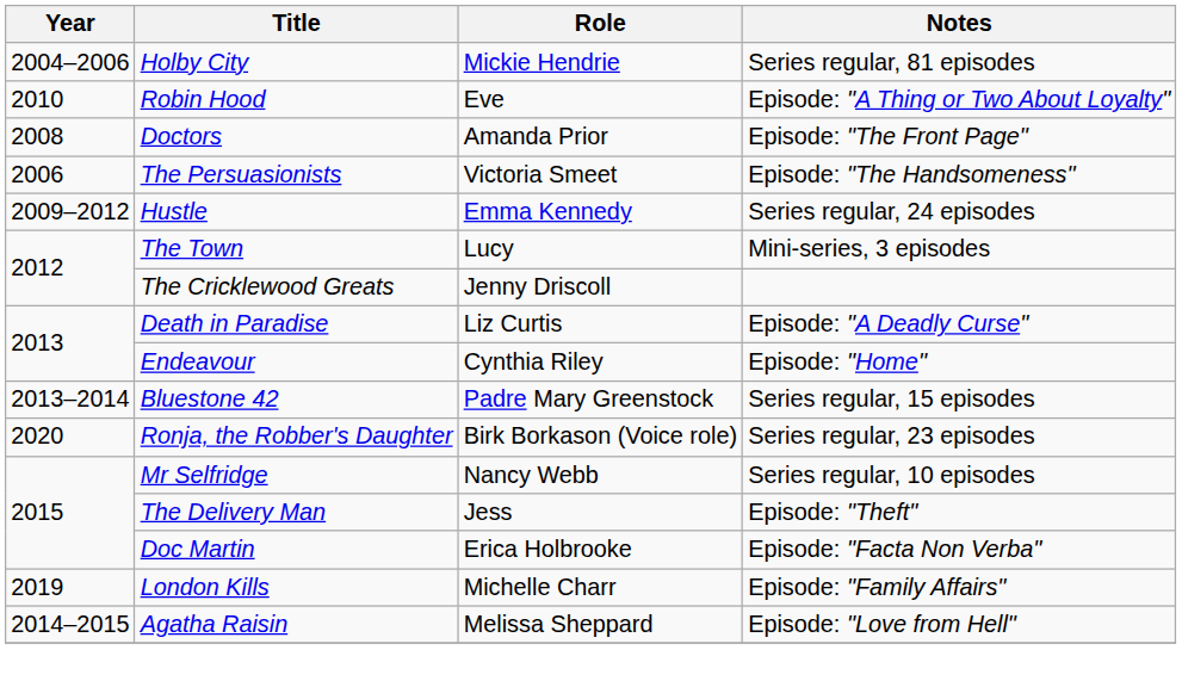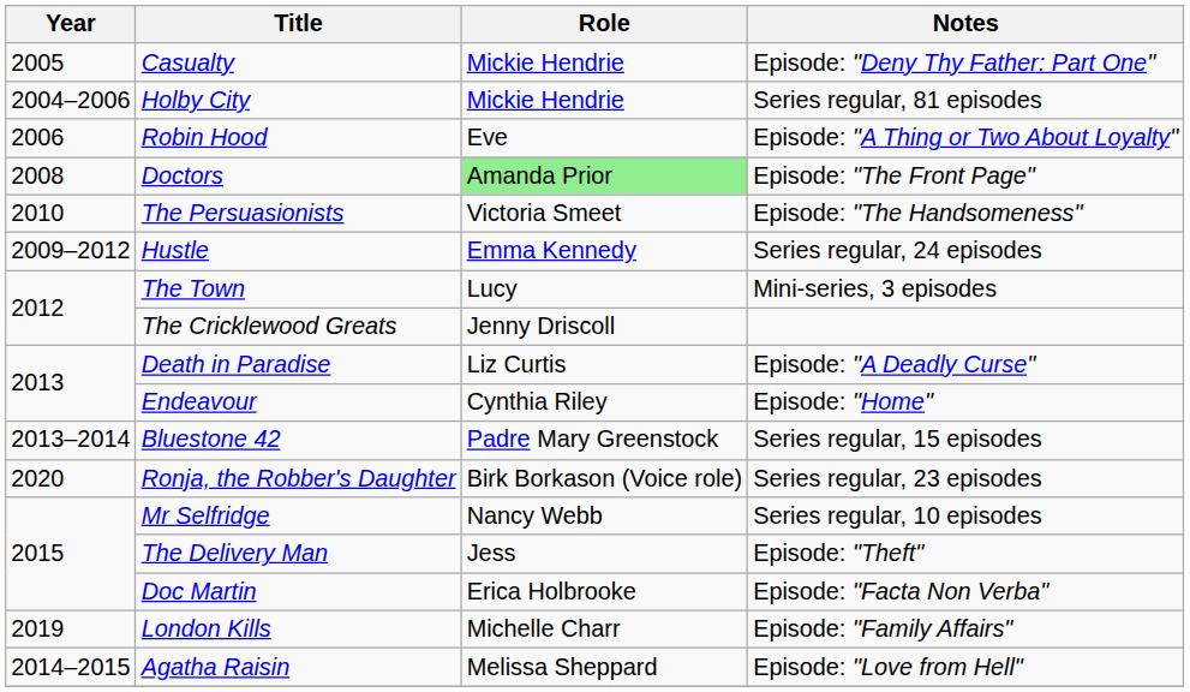 <table class="wikitable sortable">
 <tr>
 <th>Year</th>
 <th>Title</th>
 <th>Role</th>
 <th class="unsortable">Notes</th>
 </tr>
 <tr>
+<td>2005</td>
+<td><em><a href='#'>Casualty</a></em></td>
+<td><a href='#'>Mickie Hendrie</a></td>
+<td>Episode: <em>"<a href='#'>Deny Thy Father: Part One</a>"</em></td>
+</tr>
+<tr>
 <td>2004–2006</td>
 <td><em><a href='#'>Holby City</a></em></td>
 <td><a href='#'>Mickie Hendrie</a></td>
 <td>Series regular, 81 episodes</td>
 </tr>
 <tr>
-<td>2010</td>
+<td>2006</td>
 <td><em><a href='#'>Robin Hood</a></em></td>
 <td>Eve</td>
 <td>Episode: <em>"<a href='#'>A Thing or Two About Loyalty</a>"</em></td>
 </tr>
 <tr>
 <td>2008</td>
 <td><em><a href='#'>Doctors</a></em></td>
-<td>Amanda Prior</td>
+<td style="background: lightgreen;">Amanda Prior</td>
 <td>Episode: <em>"The Front Page"</em></td>
 </tr>
 <tr>
-<td>2006</td>
+<td>2010</td>
 <td><em><a href='#'>The Persuasionists</a></em></td>
 <td>Victoria Smeet</td>
 <td>Episode: <em>"The Handsomeness"</em></td>
 </tr>
 <tr>
 <td>2009–2012</td>
 <td><em><a href='#'>Hustle</a></em></td>
 <td><a href='#'>Emma Kennedy</a></td>
 <td>Series regular, 24 episodes</td>
 </tr>
 <tr>
 <td rowspan="2">2012</td>
 <td><em><a href='#'>The Town</a></em></td>
 <td>Lucy</td>
 <td>Mini-series, 3 episodes</td>
 </tr>
 <tr>
 <td><em>The Cricklewood Greats</em></td>
 <td>Jenny Driscoll</td>
 <td></td>
 </tr>
 <tr>
 <td rowspan=2>2013</td>
 <td><em><a href='#'>Death in Paradise</a></em></td>
 <td>Liz Curtis</td>
 <td>Episode: <em>"<a href='#'>A Deadly Curse</a>"</em></td>
 </tr>
 <tr>
 <td><em><a href='#'>Endeavour</a></em></td>
 <td>Cynthia Riley</td>
 <td>Episode: <em>"<a href='#'>Home</a>"</em></td>
 </tr>
 <tr>
 <td>2013–2014</td>
 <td><em><a href='#'>Bluestone 42</a></em></td>
 <td><a href='#'>Padre</a> Mary Greenstock</td>
 <td>Series regular, 15 episodes</td>
 </tr>
 <tr>
 <td>2020</td>
 <td><em><a href='#'>Ronja, the Robber's Daughter</a></em></td>
 <td>Birk Borkason (Voice role)</td>
 <td>Series regular, 23 episodes</td>
 </tr>
 <tr>
 <td rowspan="3">2015</td>
 <td><em><a href='#'>Mr Selfridge</a></em></td>
 <td>Nancy Webb</td>
 <td>Series regular, 10 episodes</td>
 </tr>
 <tr>
 <td><em><a href='#'>The Delivery Man</a></em></td>
 <td>Jess</td>
 <td>Episode: <em>"Theft"</em></td>
 </tr>
 <tr>
 <td><em><a href='#'>Doc Martin</a></em></td>
 <td>Erica Holbrooke</td>
 <td>Episode: <em>"Facta Non Verba"</em></td>
 </tr>
 <tr>
 <td>2019</td>
 <td><em><a href='#'>London Kills</a></em></td>
 <td>Michelle Charr</td>
 <td>Episode: <em>"Family Affairs"</em></td>
 </tr>
 <tr>
 <td>2014–2015</td>
 <td><em><a href='#'>Agatha Raisin</a></em></td>
 <td>Melissa Sheppard</td>
 <td>Episode: <em>"Love from Hell"</em></td>
 </tr>
 <tr>
 </tr>
 </table>
